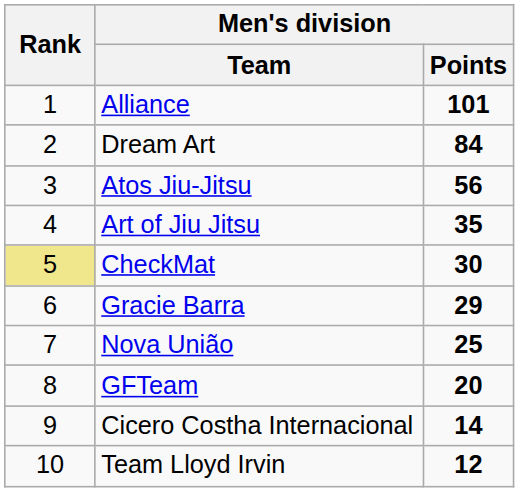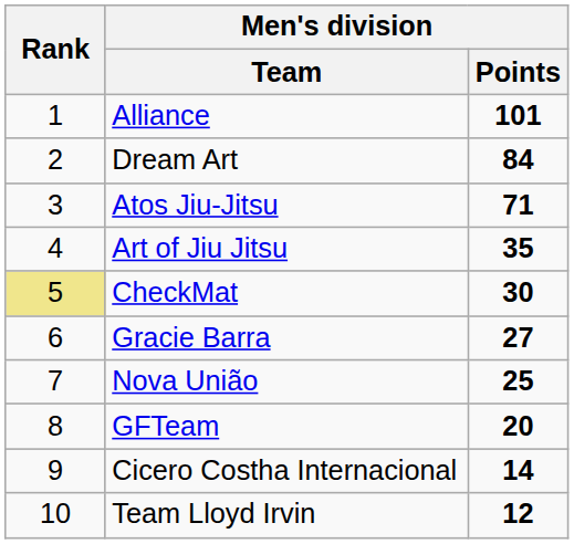 <table class="wikitable" style="text-align:center;">
 <tr>
 <th rowspan="2" width="50">Rank</th>
 <th colspan="2">Men's division</th>
 </tr>
 <tr>
 <th width="200">Team</th>
 <th width="50">Points</th>
 </tr>
 <tr>
 <td>1</td>
 <td style=text-align:left><a href='#'> Alliance</a></td>
 <td><strong>101</strong></td>
 </tr>
 <tr>
 <td>2</td>
 <td style=text-align:left>Dream Art</td>
 <td><strong>84</strong></td>
 </tr>
 <tr>
 <td>3</td>
 <td style=text-align:left><a href='#'>Atos Jiu-Jitsu</a></td>
-<td><strong>56</strong></td>
+<td><strong>71</strong></td>
 </tr>
 <tr>
 <td>4</td>
 <td style=text-align:left><a href='#'>Art of Jiu Jitsu</a></td>
 <td><strong>35</strong></td>
 </tr>
 <tr>
 <td style="background: khaki;">5</td>
 <td style=text-align:left><a href='#'>CheckMat</a></td>
 <td><strong>30</strong></td>
 </tr>
 <tr>
 <td>6</td>
 <td style=text-align:left><a href='#'>Gracie Barra</a></td>
-<td><strong>29</strong></td>
+<td><strong>27</strong></td>
 </tr>
 <tr>
 <td>7</td>
 <td style=text-align:left><a href='#'>Nova União</a></td>
 <td><strong>25</strong></td>
 </tr>
 <tr>
 <td>8</td>
 <td style=text-align:left><a href='#'>GFTeam</a></td>
 <td><strong>20</strong></td>
 </tr>
 <tr>
 <td>9</td>
 <td style=text-align:left>Cicero Costha Internacional</td>
 <td><strong>14</strong></td>
 </tr>
 <tr>
 <td>10</td>
 <td style=text-align:left>Team Lloyd Irvin</td>
 <td><strong>12</strong></td>
 </tr>
 </table>
